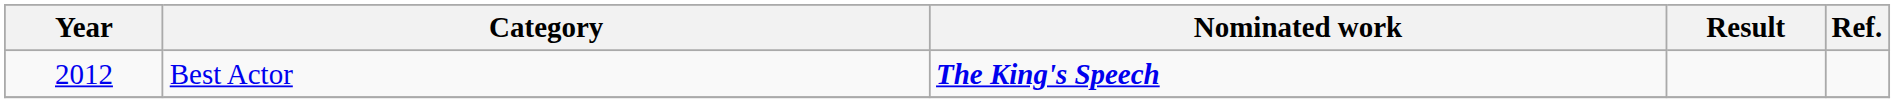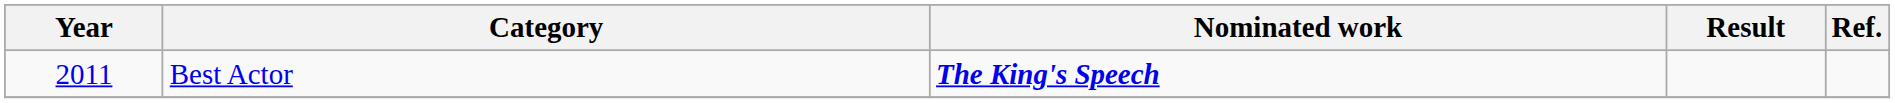 <table class=wikitable>
 <tr>
 <th scope="col" style="width:5em;">Year</th>
 <th scope="col" style="width:26em;">Category</th>
 <th scope="col" style="width:25em;">Nominated work</th>
 <th scope="col" style="width:5em;">Result</th>
 <th>Ref.</th>
 </tr>
 <tr>
-<td style="text-align:center;"><a href='#'>2012</a></td>
+<td style="text-align:center;"><a href='#'>2011</a></td>
 <td><a href='#'>Best Actor</a></td>
 <td><strong><em><a href='#'>The King's Speech</a></em></strong></td>
 <td></td>
 <td style="text-align:center;"></td>
 </tr>
 <tr>
 </tr>
 </table>
